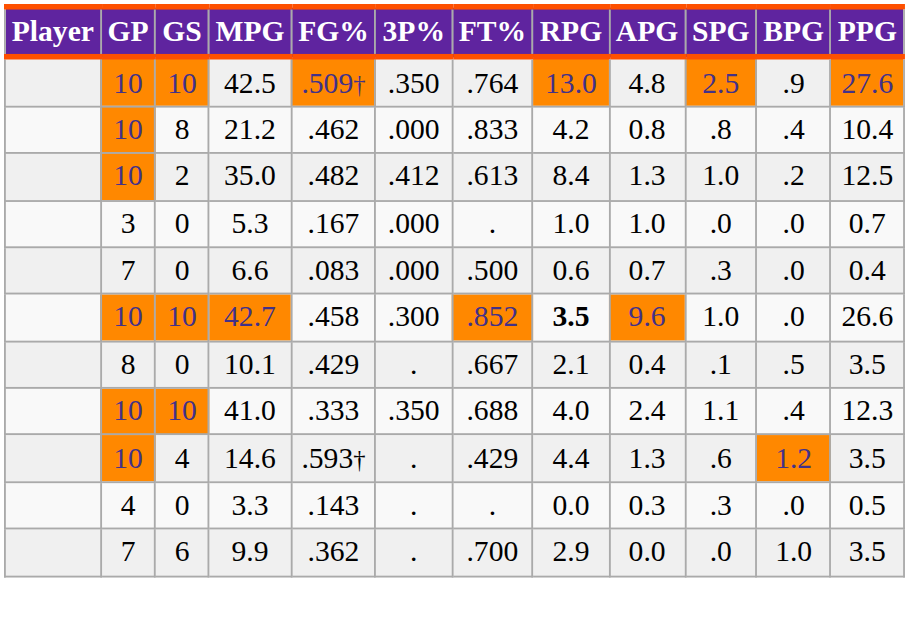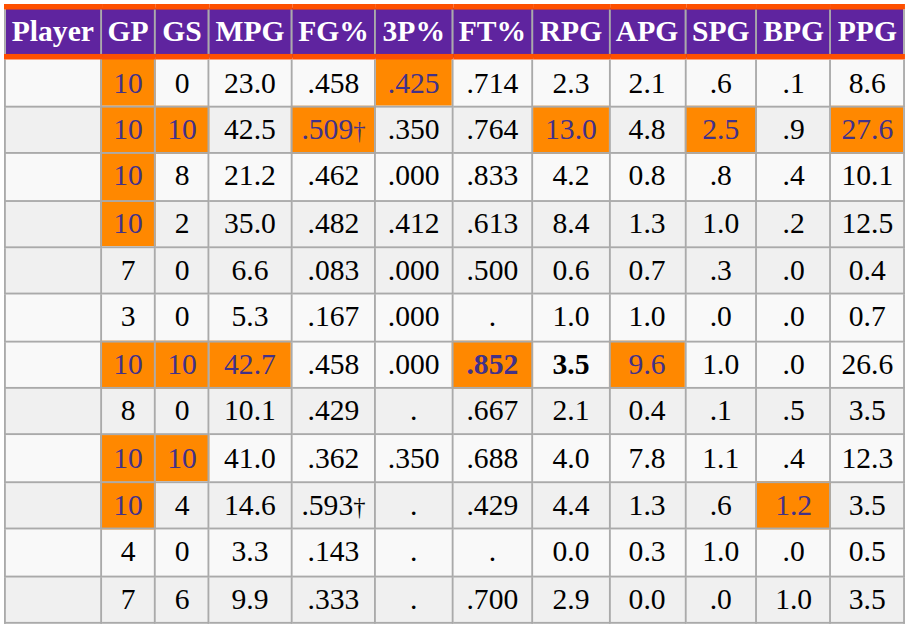 <table class="wikitable sortable" style="text-align:right;">
 <tr>
 <th style="background:#5F249F; color:#FFFFFF; border-top:#FE5000 3px solid; border-bottom:#FE5000 3px solid;">Player</th>
 <th style="background:#5F249F; color:#FFFFFF; border-top:#FE5000 3px solid; border-bottom:#FE5000 3px solid;">GP</th>
 <th style="background:#5F249F; color:#FFFFFF; border-top:#FE5000 3px solid; border-bottom:#FE5000 3px solid;">GS</th>
 <th style="background:#5F249F; color:#FFFFFF; border-top:#FE5000 3px solid; border-bottom:#FE5000 3px solid;">MPG</th>
 <th style="background:#5F249F; color:#FFFFFF; border-top:#FE5000 3px solid; border-bottom:#FE5000 3px solid;">FG%</th>
 <th style="background:#5F249F; color:#FFFFFF; border-top:#FE5000 3px solid; border-bottom:#FE5000 3px solid;">3P%</th>
 <th style="background:#5F249F; color:#FFFFFF; border-top:#FE5000 3px solid; border-bottom:#FE5000 3px solid;">FT%</th>
 <th style="background:#5F249F; color:#FFFFFF; border-top:#FE5000 3px solid; border-bottom:#FE5000 3px solid;">RPG</th>
 <th style="background:#5F249F; color:#FFFFFF; border-top:#FE5000 3px solid; border-bottom:#FE5000 3px solid;">APG</th>
 <th style="background:#5F249F; color:#FFFFFF; border-top:#FE5000 3px solid; border-bottom:#FE5000 3px solid;">SPG</th>
 <th style="background:#5F249F; color:#FFFFFF; border-top:#FE5000 3px solid; border-bottom:#FE5000 3px solid;">BPG</th>
 <th style="background:#5F249F; color:#FFFFFF; border-top:#FE5000 3px solid; border-bottom:#FE5000 3px solid;">PPG</th>
+</tr>
+<tr align="center" bgcolor="">
+<td></td>
+<td style="background:#FF8800;color:#423189;">10</td>
+<td>0</td>
+<td>23.0</td>
+<td>.458</td>
+<td style="background:#FF8800;color:#423189;">.425</td>
+<td>.714</td>
+<td>2.3</td>
+<td>2.1</td>
+<td>.6</td>
+<td>.1</td>
+<td>8.6</td>
 </tr>
 <tr align="center" bgcolor="#f0f0f0">
 <td></td>
 <td style="background:#FF8800;color:#423189;">10</td>
 <td style="background:#FF8800;color:#423189;">10</td>
 <td>42.5</td>
 <td style="background:#FF8800;color:#423189;">.509<small>†</small></td>
 <td>.350</td>
 <td>.764</td>
 <td style="background:#FF8800;color:#423189;">13.0</td>
 <td>4.8</td>
 <td style="background:#FF8800;color:#423189;">2.5</td>
 <td>.9</td>
 <td style="background:#FF8800;color:#423189;">27.6</td>
 </tr>
 <tr align="center" bgcolor="">
 <td></td>
 <td style="background:#FF8800;color:#423189;">10</td>
 <td>8</td>
 <td>21.2</td>
 <td>.462</td>
 <td>.000</td>
 <td>.833</td>
 <td>4.2</td>
 <td>0.8</td>
 <td>.8</td>
 <td>.4</td>
-<td>10.4</td>
+<td>10.1</td>
 </tr>
 <tr align="center" bgcolor="#f0f0f0">
 <td></td>
 <td style="background:#FF8800;color:#423189;">10</td>
 <td>2</td>
 <td>35.0</td>
 <td>.482</td>
 <td>.412</td>
 <td>.613</td>
 <td>8.4</td>
 <td>1.3</td>
 <td>1.0</td>
 <td>.2</td>
 <td>12.5</td>
-</tr>
-<tr align="center" bgcolor="">
-<td></td>
-<td>3</td>
-<td>0</td>
-<td>5.3</td>
-<td>.167</td>
-<td>.000</td>
-<td>.</td>
-<td>1.0</td>
-<td>1.0</td>
-<td>.0</td>
-<td>.0</td>
-<td>0.7</td>
 </tr>
 <tr align="center" bgcolor="#f0f0f0">
 <td></td>
 <td>7</td>
 <td>0</td>
 <td>6.6</td>
 <td>.083</td>
 <td>.000</td>
 <td>.500</td>
 <td>0.6</td>
 <td>0.7</td>
 <td>.3</td>
 <td>.0</td>
 <td>0.4</td>
 </tr>
 <tr align="center" bgcolor="">
 <td></td>
+<td>3</td>
+<td>0</td>
+<td>5.3</td>
+<td>.167</td>
+<td>.000</td>
+<td>.</td>
+<td>1.0</td>
+<td>1.0</td>
+<td>.0</td>
+<td>.0</td>
+<td>0.7</td>
+</tr>
+<tr align="center" bgcolor="">
+<td></td>
 <td style="background:#FF8800;color:#423189;">10</td>
 <td style="background:#FF8800;color:#423189;">10</td>
 <td style="background:#FF8800;color:#423189;">42.7</td>
 <td>.458</td>
-<td>.300</td>
-<td style="background:#FF8800;color:#423189;">.852</td>
+<td>.000</td>
+<td style="background:#FF8800;color:#423189;"><strong>.852</strong></td>
 <td><strong>3.5</strong></td>
 <td style="background:#FF8800;color:#423189;">9.6</td>
 <td>1.0</td>
 <td>.0</td>
 <td>26.6</td>
 </tr>
 <tr align="center" bgcolor="#f0f0f0">
 <td></td>
 <td>8</td>
 <td>0</td>
 <td>10.1</td>
 <td>.429</td>
 <td>.</td>
 <td>.667</td>
 <td>2.1</td>
 <td>0.4</td>
 <td>.1</td>
 <td>.5</td>
 <td>3.5</td>
 </tr>
 <tr align="center" bgcolor="">
 <td></td>
 <td style="background:#FF8800;color:#423189;">10</td>
 <td style="background:#FF8800;color:#423189;">10</td>
 <td>41.0</td>
-<td>.333</td>
+<td>.362</td>
 <td>.350</td>
 <td>.688</td>
 <td>4.0</td>
-<td>2.4</td>
+<td>7.8</td>
 <td>1.1</td>
 <td>.4</td>
 <td>12.3</td>
 </tr>
 <tr align="center" bgcolor="#f0f0f0">
 <td></td>
 <td style="background:#FF8800;color:#423189;">10</td>
 <td>4</td>
 <td>14.6</td>
 <td>.593<small>†</small></td>
 <td>.</td>
 <td>.429</td>
 <td>4.4</td>
 <td>1.3</td>
 <td>.6</td>
 <td style="background:#FF8800;color:#423189;">1.2</td>
 <td>3.5</td>
 </tr>
 <tr align="center" bgcolor="">
 <td></td>
 <td>4</td>
 <td>0</td>
 <td>3.3</td>
 <td>.143</td>
 <td>.</td>
 <td>.</td>
 <td>0.0</td>
 <td>0.3</td>
-<td>.3</td>
+<td>1.0</td>
 <td>.0</td>
 <td>0.5</td>
 </tr>
 <tr align="center" bgcolor="#f0f0f0">
 <td></td>
 <td>7</td>
 <td>6</td>
 <td>9.9</td>
-<td>.362</td>
+<td>.333</td>
 <td>.</td>
 <td>.700</td>
 <td>2.9</td>
 <td>0.0</td>
 <td>.0</td>
 <td>1.0</td>
 <td>3.5</td>
 </tr>
 </table>
